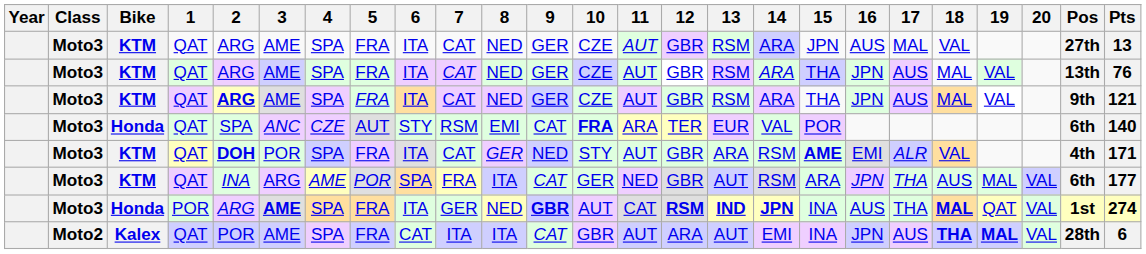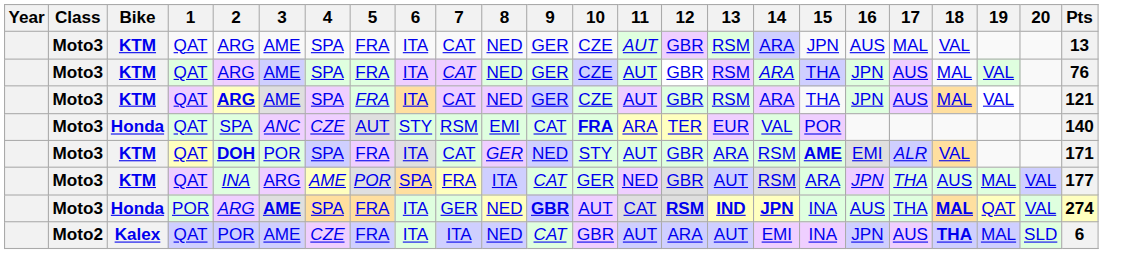 <table class="wikitable" style="text-align:center;">
 <tr>
 <th>Year</th>
 <th>Class</th>
 <th>Bike</th>
 <th>1</th>
 <th>2</th>
 <th>3</th>
 <th>4</th>
 <th>5</th>
 <th>6</th>
 <th>7</th>
 <th>8</th>
 <th>9</th>
 <th>10</th>
 <th>11</th>
 <th>12</th>
 <th>13</th>
 <th>14</th>
 <th>15</th>
 <th>16</th>
 <th>17</th>
 <th>18</th>
 <th>19</th>
 <th>20</th>
-<th>Pos</th>
 <th>Pts</th>
 </tr>
 <tr>
 <th></th>
 <th>Moto3</th>
 <th><a href='#'>KTM</a></th>
 <td><a href='#'>QAT</a></td>
 <td><a href='#'>ARG</a></td>
 <td><a href='#'>AME</a></td>
 <td><a href='#'>SPA</a></td>
 <td><a href='#'>FRA</a></td>
 <td><a href='#'>ITA</a></td>
 <td><a href='#'>CAT</a></td>
 <td><a href='#'>NED</a></td>
 <td><a href='#'>GER</a></td>
 <td><a href='#'>CZE</a></td>
 <td style="background:#dfffdf;"><em><a href='#'>AUT</a></em><br></td>
 <td style="background:#efcfff;"><a href='#'>GBR</a><br></td>
 <td style="background:#dfffdf;"><a href='#'>RSM</a><br></td>
 <td style="background:#cfcfff;"><a href='#'>ARA</a><br></td>
 <td><a href='#'>JPN</a></td>
 <td><a href='#'>AUS</a></td>
 <td><a href='#'>MAL</a></td>
 <td><a href='#'>VAL</a></td>
 <td></td>
 <td></td>
-<th>27th</th>
 <th>13</th>
 </tr>
 <tr>
 <th></th>
 <th>Moto3</th>
 <th><a href='#'>KTM</a></th>
 <td style="background:#dfffdf;"><a href='#'>QAT</a><br></td>
 <td style="background:#efcfff;"><a href='#'>ARG</a><br></td>
 <td style="background:#cfcfff;"><a href='#'>AME</a><br></td>
 <td style="background:#dfffdf;"><a href='#'>SPA</a><br></td>
 <td style="background:#dfffdf;"><a href='#'>FRA</a><br></td>
 <td style="background:#efcfff;"><a href='#'>ITA</a><br></td>
 <td style="background:#efcfff;"><em><a href='#'>CAT</a></em><br></td>
 <td style="background:#dfffdf;"><a href='#'>NED</a><br></td>
 <td style="background:#dfffdf;"><a href='#'>GER</a><br></td>
 <td style="background:#cfcfff;"><a href='#'>CZE</a><br></td>
 <td style="background:#dfffdf;"><a href='#'>AUT</a><br></td>
 <td style="background:#ffffff;"><a href='#'>GBR</a><br></td>
 <td style="background:#efcfff;"><a href='#'>RSM</a><br></td>
 <td style="background:#dfffdf;"><em><a href='#'>ARA</a></em><br></td>
 <td style="background:#cfcfff;"><a href='#'>THA</a><br></td>
 <td style="background:#dfffdf;"><a href='#'>JPN</a><br></td>
 <td style="background:#efcfff;"><a href='#'>AUS</a><br></td>
 <td><a href='#'>MAL</a></td>
 <td style="background:#dfffdf;"><a href='#'>VAL</a><br></td>
 <td></td>
-<th>13th</th>
 <th>76</th>
 </tr>
 <tr>
 <th></th>
 <th>Moto3</th>
 <th><a href='#'>KTM</a></th>
 <td style="background:#efcfff;"><a href='#'>QAT</a><br></td>
 <td style="background:#ffffbf;"><strong><a href='#'>ARG</a></strong><br></td>
 <td style="background:#dfdfdf;"><a href='#'>AME</a><br></td>
 <td style="background:#efcfff;"><a href='#'>SPA</a><br></td>
 <td style="background:#dfffdf;"><em><a href='#'>FRA</a></em><br></td>
 <td style="background:#ffdf9f;"><a href='#'>ITA</a><br></td>
 <td style="background:#efcfff;"><a href='#'>CAT</a><br></td>
 <td style="background:#efcfff;"><a href='#'>NED</a><br></td>
 <td style="background:#cfcfff;"><a href='#'>GER</a><br></td>
 <td style="background:#dfffdf;"><a href='#'>CZE</a><br></td>
 <td style="background:#efcfff;"><a href='#'>AUT</a><br></td>
 <td style="background:#dfffdf;"><a href='#'>GBR</a><br></td>
 <td style="background:#dfffdf;"><a href='#'>RSM</a><br></td>
 <td style="background:#efcfff;"><a href='#'>ARA</a><br></td>
 <td><a href='#'>THA</a></td>
 <td style="background:#dfffdf;"><a href='#'>JPN</a><br></td>
 <td style="background:#efcfff;"><a href='#'>AUS</a><br></td>
 <td style="background:#ffdf9f;"><a href='#'>MAL</a><br></td>
 <td style="background:#ffffff;"><a href='#'>VAL</a><br></td>
 <td></td>
-<th>9th</th>
 <th>121</th>
 </tr>
 <tr>
 <th></th>
 <th>Moto3</th>
 <th><a href='#'>Honda</a></th>
 <td style="background:#dfffdf;"><a href='#'>QAT</a><br></td>
 <td style="background:#dfffdf;"><a href='#'>SPA</a><br></td>
 <td style="background:#efcfff;"><em><a href='#'>ANC</a></em><br></td>
 <td style="background:#efcfff;"><em><a href='#'>CZE</a></em><br></td>
 <td style="background:#dfdfdf;"><a href='#'>AUT</a><br></td>
 <td style="background:#dfffdf;"><a href='#'>STY</a><br></td>
 <td style="background:#dfffdf;"><a href='#'>RSM</a><br></td>
 <td style="background:#dfffdf;"><a href='#'>EMI</a><br></td>
 <td style="background:#dfffdf;"><a href='#'>CAT</a><br></td>
 <td style="background:#dfffdf;"><strong><a href='#'>FRA</a></strong><br></td>
 <td style="background:#ffffbf;"><a href='#'>ARA</a><br></td>
 <td style="background:#ffffbf;"><a href='#'>TER</a><br></td>
 <td style="background:#efcfff;"><a href='#'>EUR</a><br></td>
 <td style="background:#dfffdf;"><a href='#'>VAL</a><br></td>
 <td style="background:#efcfff;"><a href='#'>POR</a><br></td>
 <td></td>
 <td></td>
 <td></td>
 <td></td>
 <td></td>
-<th>6th</th>
 <th>140</th>
 </tr>
 <tr>
 <th></th>
 <th>Moto3</th>
 <th><a href='#'>KTM</a></th>
 <td style="background:#ffffbf;"><a href='#'>QAT</a><br></td>
 <td style="background:#dfffdf;"><strong><a href='#'>DOH</a></strong><br></td>
 <td style="background:#dfffdf;"><a href='#'>POR</a><br></td>
 <td style="background:#cfcfff;"><a href='#'>SPA</a><br></td>
 <td style="background:#efcfff;"><a href='#'>FRA</a><br></td>
 <td style="background:#dfdfdf;"><a href='#'>ITA</a><br></td>
 <td style="background:#dfffdf;"><a href='#'>CAT</a><br></td>
 <td style="background:#efcfff;"><em><a href='#'>GER</a></em><br></td>
 <td style="background:#cfcfff;"><a href='#'>NED</a><br></td>
 <td style="background:#dfffdf;"><a href='#'>STY</a><br></td>
 <td style="background:#dfffdf;"><a href='#'>AUT</a><br></td>
 <td style="background:#dfffdf;"><a href='#'>GBR</a><br></td>
 <td style="background:#dfffdf;"><a href='#'>ARA</a><br></td>
 <td style="background:#dfffdf;"><a href='#'>RSM</a><br></td>
 <td style="background:#dfffdf;"><strong><a href='#'>AME</a></strong><br></td>
 <td style="background:#dfdfdf;"><a href='#'>EMI</a><br></td>
 <td style="background:#cfcfff;"><em><a href='#'>ALR</a></em><br></td>
 <td style="background:#ffdf9f;"><a href='#'>VAL</a><br></td>
 <td></td>
 <td></td>
-<th>4th</th>
 <th>171</th>
 </tr>
 <tr>
 <th></th>
 <th>Moto3</th>
 <th><a href='#'>KTM</a></th>
 <td style="background:#efcfff;"><a href='#'>QAT</a><br></td>
 <td style="background:#dfffdf;"><em><a href='#'>INA</a></em><br></td>
 <td style="background:#efcfff;"><a href='#'>ARG</a><br></td>
 <td style="background:#ffffbf;"><em><a href='#'>AME</a></em><br></td>
 <td style="background:#dfdfdf;"><em><a href='#'>POR</a></em><br></td>
 <td style="background:#ffdf9f;"><a href='#'>SPA</a><br></td>
 <td style="background:#ffffbf;"><a href='#'>FRA</a><br></td>
 <td style="background:#cfcfff;"><a href='#'>ITA</a><br></td>
 <td style="background:#dfffdf;"><em><a href='#'>CAT</a></em><br></td>
 <td style="background:#dfffdf;"><a href='#'>GER</a><br></td>
 <td style="background:#efcfff;"><a href='#'>NED</a><br></td>
 <td style="background:#dfdfdf;"><a href='#'>GBR</a><br></td>
 <td style="background:#cfcfff;"><a href='#'>AUT</a><br></td>
 <td style="background:#dfdfdf;"><a href='#'>RSM</a><br></td>
 <td style="background:#dfffdf;"><a href='#'>ARA</a><br></td>
 <td style="background:#efcfff;"><em><a href='#'>JPN</a></em><br></td>
 <td style="background:#dfffdf;"><em><a href='#'>THA</a></em><br></td>
 <td style="background:#dfffdf;"><a href='#'>AUS</a><br></td>
 <td style="background:#dfffdf;"><a href='#'>MAL</a><br></td>
 <td style="background:#cfcfff;"><a href='#'>VAL</a><br></td>
-<th>6th</th>
 <th>177</th>
 </tr>
 <tr>
 <th></th>
 <th>Moto3</th>
 <th><a href='#'>Honda</a></th>
 <td style="background:#dfffdf;"><a href='#'>POR</a><br></td>
 <td style="background:#efcfff;"><em><a href='#'>ARG</a></em><br></td>
 <td style="background:#dfdfdf;"><strong><a href='#'>AME</a></strong><br></td>
 <td style="background:#ffdf9f;"><a href='#'>SPA</a><br></td>
 <td style="background:#ffdf9f;"><a href='#'>FRA</a><br></td>
 <td style="background:#dfffdf;"><a href='#'>ITA</a><br></td>
 <td style="background:#dfffdf;"><a href='#'>GER</a><br></td>
 <td style="background:#ffffbf;"><a href='#'>NED</a><br></td>
 <td style="background:#cfcfff;"><strong><a href='#'>GBR</a></strong><br></td>
 <td style="background:#efcfff;"><a href='#'>AUT</a><br></td>
 <td style="background:#dfdfdf;"><a href='#'>CAT</a><br></td>
 <td style="background:#dfdfdf;"><strong><a href='#'>RSM</a></strong><br></td>
 <td style="background:#ffffbf;"><strong><a href='#'>IND</a></strong><br></td>
 <td style="background:#ffffbf;"><strong><a href='#'>JPN</a></strong><br></td>
 <td style="background:#dfffdf;"><a href='#'>INA</a><br></td>
 <td style="background:#dfffdf;"><a href='#'>AUS</a><br></td>
 <td style="background:#dfffdf;"><a href='#'>THA</a><br></td>
 <td style="background:#ffdf9f;"><strong><a href='#'>MAL</a></strong><br></td>
 <td style="background:#ffffbf;"><a href='#'>QAT</a><br></td>
 <td style="background:#dfffdf;"><a href='#'>VAL</a><br></td>
-<th style="background:#ffffbf;">1st</th>
 <th style="background:#ffffbf;">274</th>
 </tr>
 <tr>
 <th></th>
 <th>Moto2</th>
 <th><a href='#'>Kalex</a></th>
 <td style="background:#CFCFFF;"><a href='#'>QAT</a><br></td>
 <td style="background:#CFCFFF;"><a href='#'>POR</a><br></td>
 <td style="background:#CFCFFF;"><a href='#'>AME</a><br></td>
-<td style="background:#EFCFFF;"><a href='#'>SPA</a><br></td>
+<td style="background:#efcfff;"><em><a href='#'>CZE</a></em><br></td>
 <td style="background:#CFCFFF;"><a href='#'>FRA</a><br></td>
-<td style="background:#DFFFDF;"><a href='#'>CAT</a><br></td>
+<td style="background:#dfffdf;"><a href='#'>ITA</a><br></td>
 <td style="background:#CFCFFF;"><a href='#'>ITA</a><br></td>
-<td style="background:#cfcfff;"><a href='#'>ITA</a><br></td>
+<td style="background:#CFCFFF;"><a href='#'>NED</a><br></td>
 <td style="background:#dfffdf;"><em><a href='#'>CAT</a></em><br></td>
 <td style="background:#EFCFFF;"><a href='#'>GBR</a><br></td>
 <td style="background:#CFCFFF;"><a href='#'>AUT</a><br></td>
 <td style="background:#CFCFFF;"><a href='#'>ARA</a><br></td>
 <td style="background:#cfcfff;"><a href='#'>AUT</a><br></td>
 <td style="background:#EFCFFF;"><a href='#'>EMI</a><br></td>
 <td style="background:#EFCFFF;"><a href='#'>INA</a><br></td>
 <td style="background:#CFCFFF;"><a href='#'>JPN</a><br></td>
 <td style="background:#EFCFFF;"><a href='#'>AUS</a><br></td>
 <td style="background:#CFCFFF;"><strong><a href='#'>THA</a><br></strong></td>
-<td style="background:#CFCFFF;"><strong><a href='#'>MAL</a><br></strong></td>
-<td style="background:#dfffdf;"><a href='#'>VAL</a><br></td>
-<th>28th</th>
+<td style="background:#CFCFFF;"><a href='#'>MAL</a><br></td>
+<td style="background:#DFFFDF;"><a href='#'>SLD</a><br></td>
 <th>6</th>
 </tr>
 </table>
